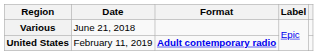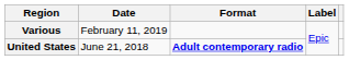 <table class="wikitable plainrowheaders">
 <tr>
 <th>Region</th>
 <th>Date</th>
 <th>Format</th>
 <th>Label</th>
 <th></th>
 </tr>
 <tr>
 <th scope="row">Various</th>
-<td>June 21, 2018</td>
+<td>February 11, 2019</td>
 <td></td>
 <td rowspan="2"><a href='#'>Epic</a></td>
 <td></td>
 </tr>
 <tr>
 <th scope="row">United States</th>
-<td>February 11, 2019</td>
+<td>June 21, 2018</td>
 <td><strong><a href='#'>Adult contemporary radio</a></strong></td>
 <td></td>
 </tr>
 </table>
